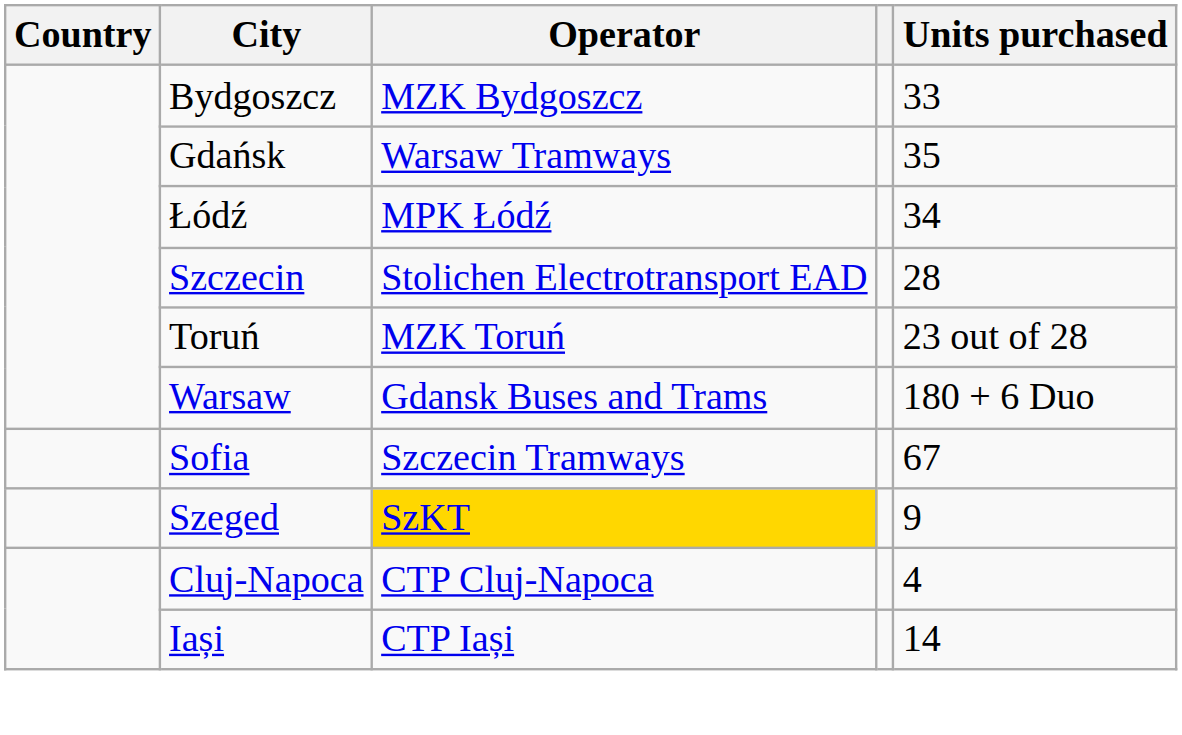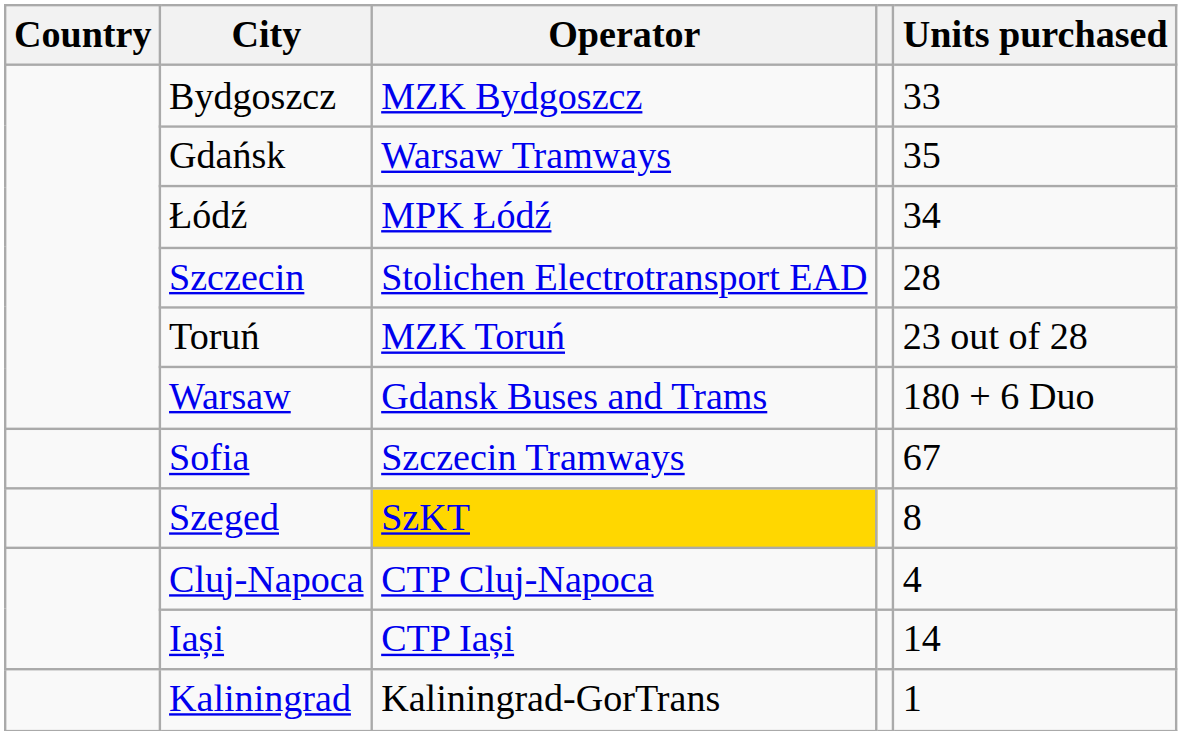 <table class="wikitable">
 <tr>
 <th>Country</th>
 <th>City</th>
 <th>Operator</th>
 <th></th>
 <th>Units purchased</th>
 </tr>
 <tr>
 <td rowspan="6"></td>
 <td>Bydgoszcz</td>
 <td><a href='#'>MZK Bydgoszcz</a></td>
 <td></td>
 <td>33</td>
 </tr>
 <tr>
 <td>Gdańsk</td>
 <td><a href='#'>Warsaw Tramways</a></td>
 <td></td>
 <td>35</td>
 </tr>
 <tr>
 <td>Łódź</td>
 <td><a href='#'>MPK Łódź</a></td>
 <td></td>
 <td>34</td>
 </tr>
 <tr>
 <td><a href='#'>Szczecin</a></td>
 <td><a href='#'>Stolichen Electrotransport EAD</a></td>
 <td></td>
 <td>28</td>
 </tr>
 <tr>
 <td>Toruń</td>
 <td><a href='#'>MZK Toruń</a></td>
 <td></td>
 <td>23 out of 28</td>
 </tr>
 <tr>
 <td><a href='#'>Warsaw</a></td>
 <td><a href='#'>Gdansk Buses and Trams</a></td>
 <td></td>
 <td>180 + 6 Duo</td>
 </tr>
 <tr>
 <td></td>
 <td><a href='#'>Sofia</a></td>
 <td><a href='#'>Szczecin Tramways</a></td>
 <td></td>
 <td>67<br></td>
 </tr>
 <tr>
 <td></td>
 <td><a href='#'>Szeged</a></td>
 <td style="background: gold;"><a href='#'>SzKT</a></td>
 <td></td>
-<td>9</td>
+<td>8</td>
 </tr>
 <tr>
 <td rowspan="2"></td>
 <td><a href='#'>Cluj-Napoca</a></td>
 <td><a href='#'>CTP Cluj-Napoca</a></td>
 <td></td>
 <td>4</td>
 </tr>
 <tr>
 <td><a href='#'>Iași</a></td>
 <td><a href='#'>CTP Iași</a></td>
 <td></td>
 <td>14</td>
 </tr>
+<tr>
+<td></td>
+<td><a href='#'>Kaliningrad</a></td>
+<td>Kaliningrad-GorTrans</td>
+<td></td>
+<td>1</td>
+</tr>
 </table>
